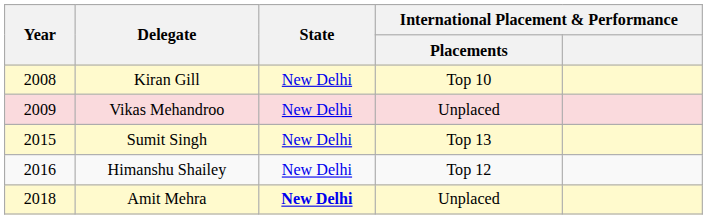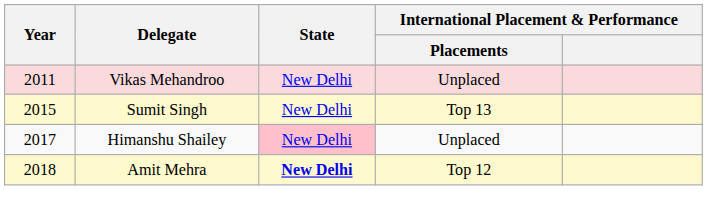 <table class="wikitable" style="text-align:center; line-height:20px; font-size:90%; width:100%;">
 <tr>
 <th rowspan="2"  width=100px>Year</th>
 <th rowspan="2"  width=300px>Delegate</th>
 <th rowspan="2"  width=200px>State</th>
 <th colspan="2"  width=100px>International Placement & Performance</th>
 </tr>
 <tr>
 <th width=300px>Placements</th>
 <th width=300px></th>
 </tr>
-<tr style="background-color:#FFFACD">
-<td>2008</td>
-<td>Kiran Gill</td>
-<td><a href='#'>New Delhi</a></td>
-<td>Top 10</td>
-<td></td>
-</tr>
 <tr style="background:#FADADD;">
-<td>2009</td>
+<td>2011</td>
 <td>Vikas Mehandroo</td>
 <td><a href='#'>New Delhi</a></td>
 <td>Unplaced</td>
 <td style="background:;"></td>
 </tr>
 <tr style="background-color:#FFFACD">
 <td>2015</td>
 <td>Sumit Singh</td>
 <td><a href='#'>New Delhi</a></td>
 <td>Top 13</td>
 <td></td>
 </tr>
 <tr>
-<td>2016</td>
+<td>2017</td>
 <td>Himanshu Shailey</td>
-<td><a href='#'>New Delhi</a></td>
-<td>Top 12</td>
+<td style="background: pink;"><a href='#'>New Delhi</a></td>
+<td>Unplaced</td>
 <td></td>
 </tr>
 <tr style="background-color:#FFFACD">
 <td>2018</td>
 <td>Amit Mehra</td>
 <td><strong><a href='#'>New Delhi</a></strong></td>
-<td>Unplaced</td>
+<td>Top 12</td>
 <td></td>
 </tr>
 </table>
